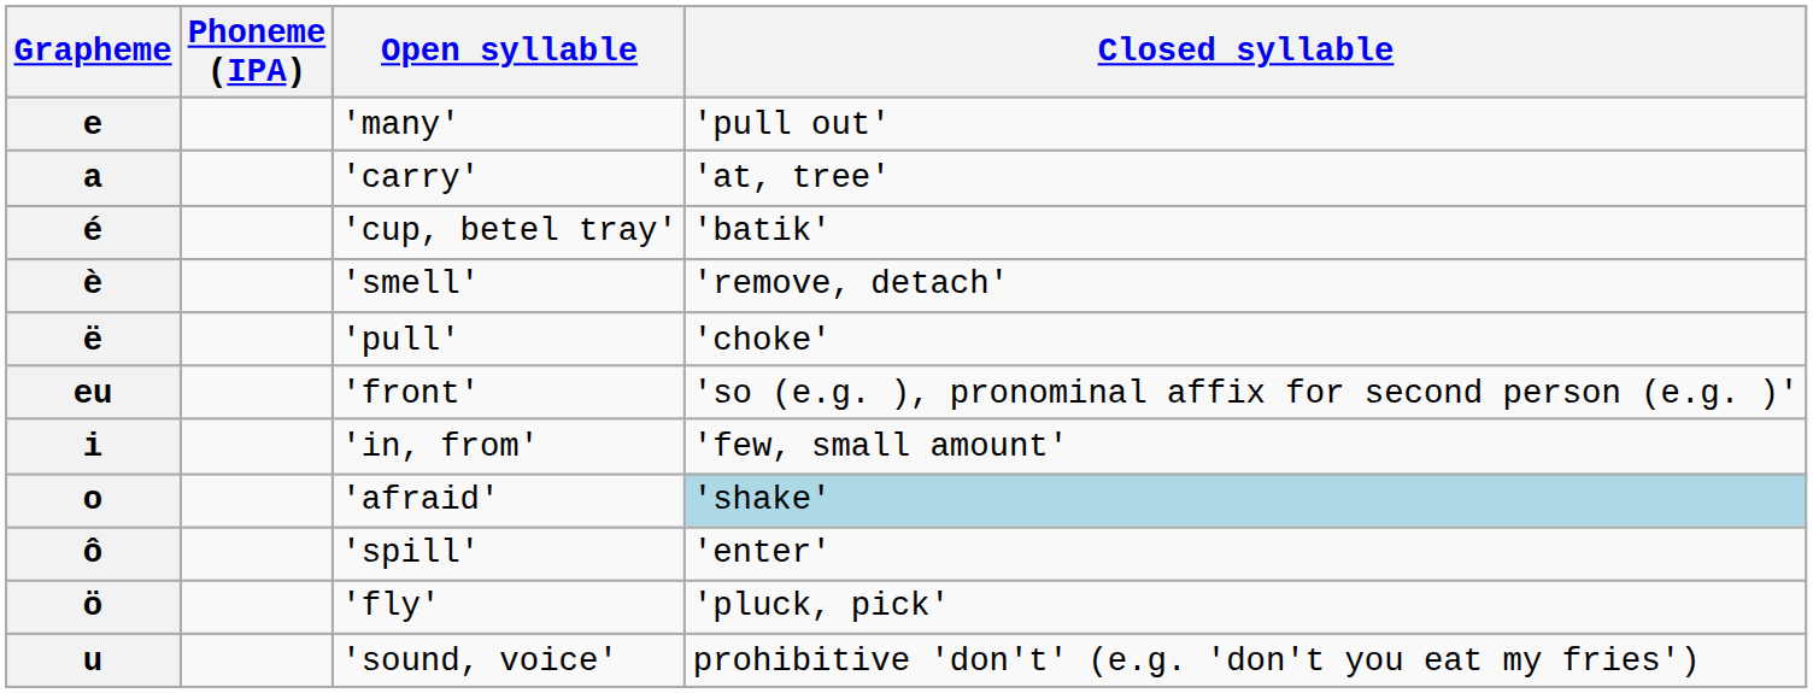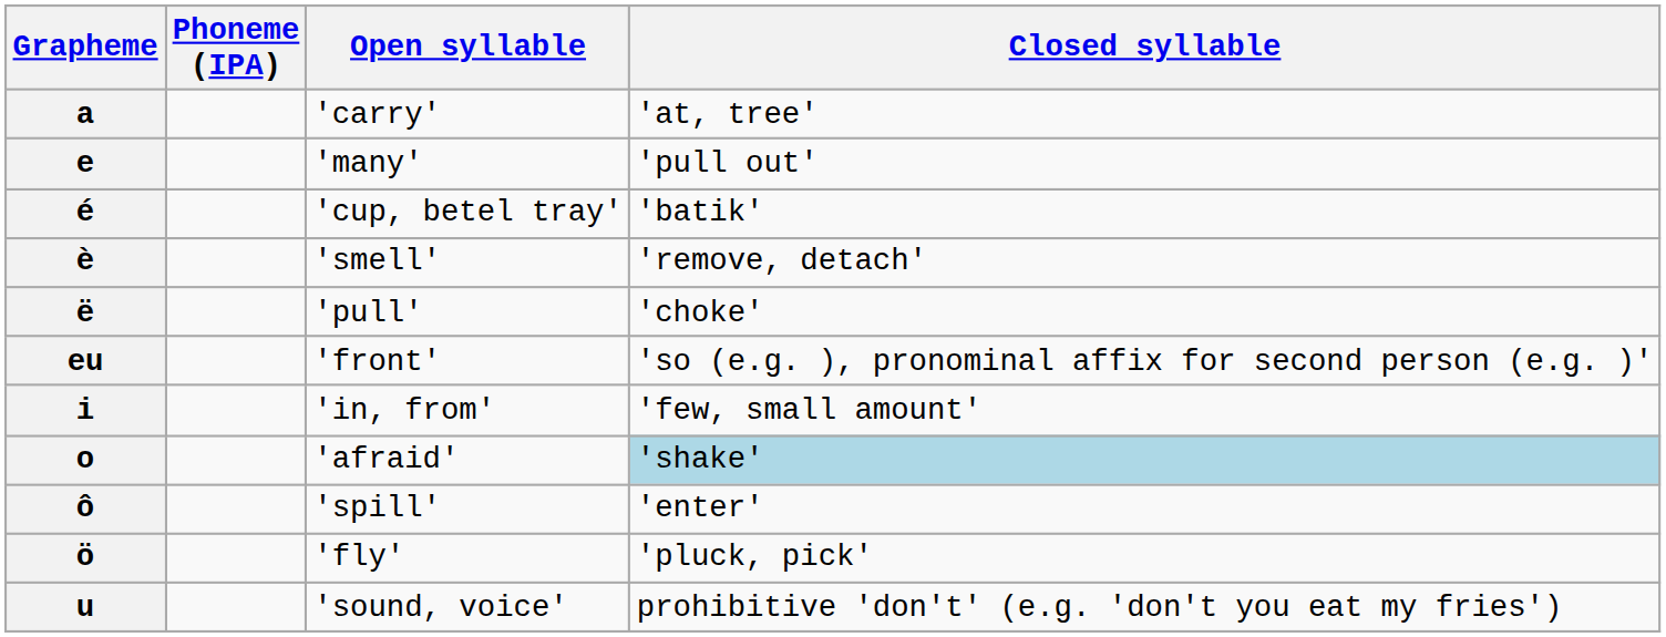 <table class="wikitable">
 <tr>
 <th><a href='#'>Grapheme</a></th>
 <th><a href='#'>Phoneme</a><br>(<a href='#'>IPA</a>)</th>
 <th><a href='#'>Open syllable</a></th>
 <th><a href='#'>Closed syllable</a></th>
 </tr>
 <tr>
+<th>a</th>
+<td></td>
+<td>  'carry'</td>
+<td>  'at, tree'</td>
+</tr>
+<tr>
 <th>e</th>
 <td></td>
 <td>  'many'</td>
 <td>  'pull out'</td>
-</tr>
-<tr>
-<th>a</th>
-<td></td>
-<td>  'carry'</td>
-<td>  'at, tree'</td>
 </tr>
 <tr>
 <th>é</th>
 <td></td>
 <td>  'cup, betel tray'</td>
 <td>  'batik'</td>
 </tr>
 <tr>
 <th>è</th>
 <td></td>
 <td>  'smell'</td>
 <td>  'remove, detach'</td>
 </tr>
 <tr>
 <th>ë</th>
 <td></td>
 <td>  'pull'</td>
 <td>  'choke'</td>
 </tr>
 <tr>
 <th>eu</th>
 <td></td>
 <td>  'front'</td>
 <td>  'so (e.g. ), pronominal affix for second person (e.g. )'</td>
 </tr>
 <tr>
 <th>i</th>
 <td></td>
 <td>  'in, from'</td>
 <td>  'few, small amount'</td>
 </tr>
 <tr>
 <th>o</th>
 <td></td>
 <td>  'afraid'</td>
 <td style="background: lightblue;">  'shake'</td>
 </tr>
 <tr>
 <th>ô</th>
 <td></td>
 <td>  'spill'</td>
 <td>  'enter'</td>
 </tr>
 <tr>
 <th>ö</th>
 <td></td>
 <td>  'fly'</td>
 <td>  'pluck, pick'</td>
 </tr>
 <tr>
 <th>u</th>
 <td></td>
 <td>  'sound, voice'</td>
 <td>  prohibitive 'don't' (e.g.  'don't you eat my fries')</td>
 </tr>
 </table>
